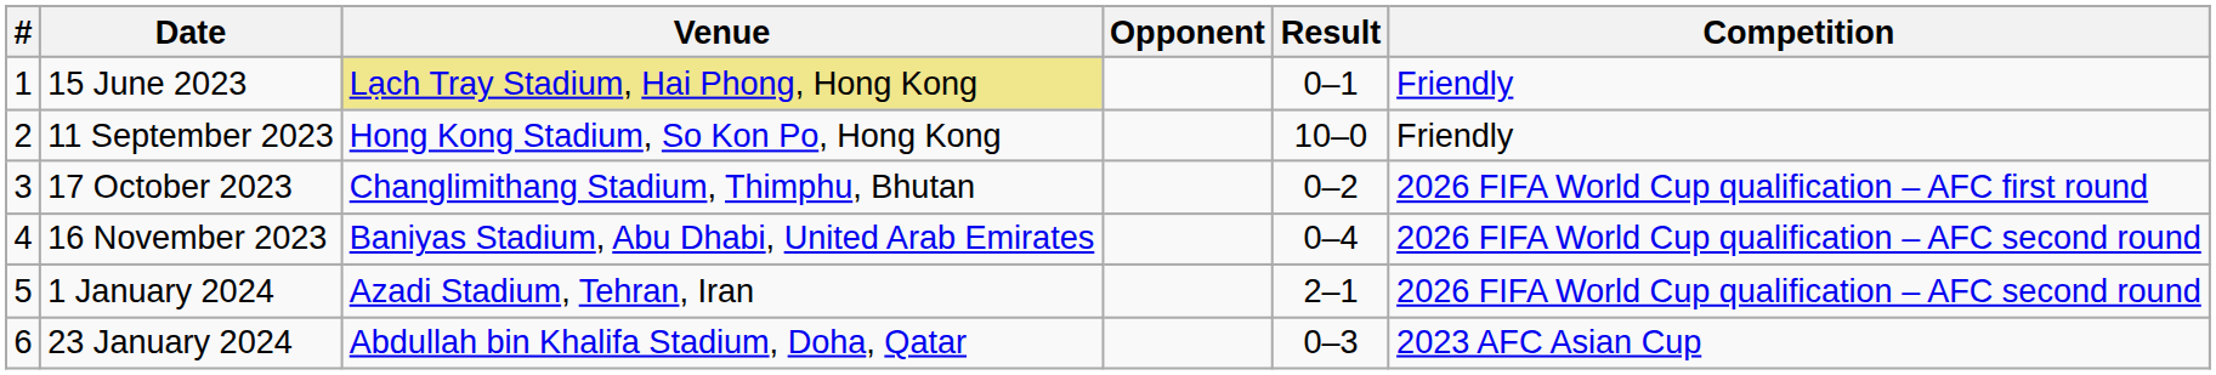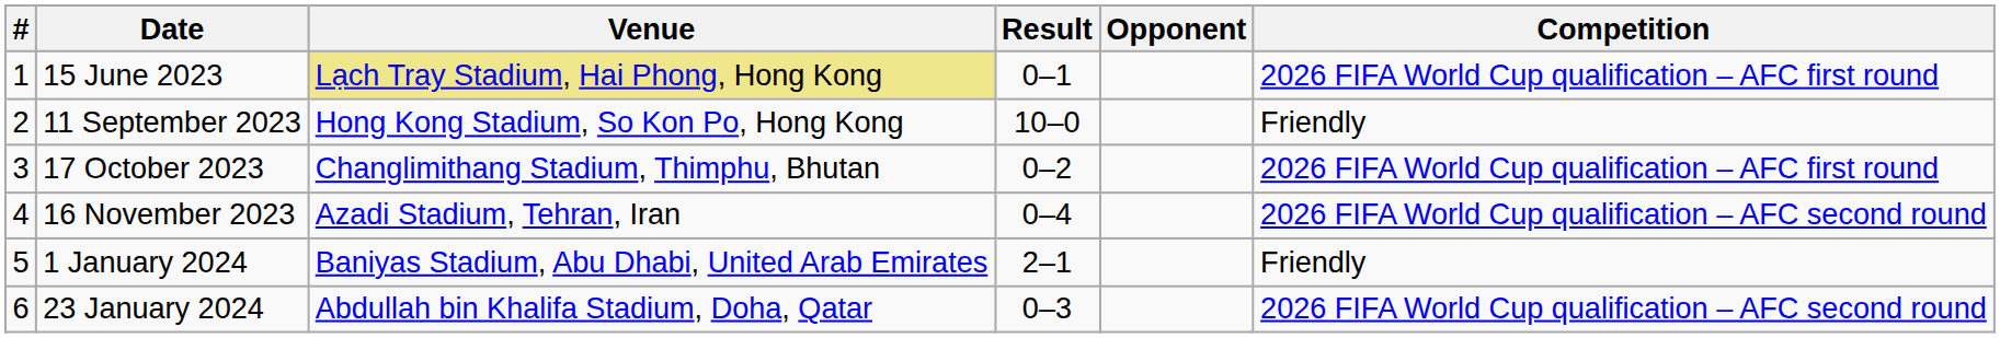 <table class="wikitable collapsible collapsed" style="font-size:85%; text-align: left;">
 <tr bgcolor="#CCCCCC" align="center">
 <th>#</th>
 <th>Date</th>
 <th>Venue</th>
+<th>Result</th>
 <th>Opponent</th>
-<th>Result</th>
 <th>Competition</th>
 </tr>
 <tr>
 <td>1</td>
 <td>15 June 2023</td>
 <td style="background: khaki;"><a href='#'>Lạch Tray Stadium</a>, <a href='#'>Hai Phong</a>, Hong Kong</td>
+<td align=center>0–1</td>
 <td></td>
-<td align=center>0–1</td>
-<td><a href='#'>Friendly</a></td>
+<td><a href='#'>2026 FIFA World Cup qualification – AFC first round</a></td>
 </tr>
 <tr>
 <td>2</td>
 <td>11 September 2023</td>
 <td><a href='#'>Hong Kong Stadium</a>, <a href='#'>So Kon Po</a>, Hong Kong</td>
+<td align=center>10–0</td>
 <td></td>
-<td align=center>10–0</td>
 <td>Friendly</td>
 </tr>
 <tr>
 <td>3</td>
 <td>17 October 2023</td>
 <td><a href='#'>Changlimithang Stadium</a>, <a href='#'>Thimphu</a>, Bhutan</td>
+<td align=center>0–2</td>
 <td></td>
-<td align=center>0–2</td>
 <td><a href='#'>2026 FIFA World Cup qualification – AFC first round</a></td>
 </tr>
 <tr>
 <td>4</td>
 <td>16 November 2023</td>
-<td><a href='#'>Baniyas Stadium</a>, <a href='#'>Abu Dhabi</a>, <a href='#'>United Arab Emirates</a></td>
+<td><a href='#'>Azadi Stadium</a>, <a href='#'>Tehran</a>, Iran</td>
+<td align=center>0–4</td>
 <td></td>
-<td align=center>0–4</td>
 <td><a href='#'>2026 FIFA World Cup qualification – AFC second round</a></td>
 </tr>
 <tr>
 <td>5</td>
 <td>1 January 2024</td>
-<td><a href='#'>Azadi Stadium</a>, <a href='#'>Tehran</a>, Iran</td>
+<td><a href='#'>Baniyas Stadium</a>, <a href='#'>Abu Dhabi</a>, <a href='#'>United Arab Emirates</a></td>
+<td align=center>2–1</td>
 <td></td>
-<td align=center>2–1</td>
-<td><a href='#'>2026 FIFA World Cup qualification – AFC second round</a></td>
+<td>Friendly</td>
 </tr>
 <tr>
 <td>6</td>
 <td>23 January 2024</td>
 <td><a href='#'>Abdullah bin Khalifa Stadium</a>, <a href='#'>Doha</a>, <a href='#'>Qatar</a></td>
+<td align="center">0–3</td>
 <td></td>
-<td align="center">0–3</td>
-<td><a href='#'>2023 AFC Asian Cup</a></td>
+<td><a href='#'>2026 FIFA World Cup qualification – AFC second round</a></td>
 </tr>
 </table>
